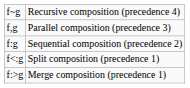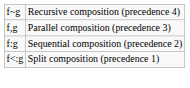 <table class="wikitable">
 <tr>
 <td>f~g</td>
 <td>Recursive composition (precedence 4)</td>
 </tr>
 <tr>
 <td>f,g</td>
 <td>Parallel composition (precedence 3)</td>
 </tr>
 <tr>
 <td>f:g</td>
 <td>Sequential composition (precedence 2)</td>
 </tr>
 <tr>
 <td>f<:g</td>
 <td>Split composition (precedence 1)</td>
 </tr>
-<tr>
-<td>f:>g</td>
-<td>Merge composition (precedence 1)</td>
-</tr>
 </table>
